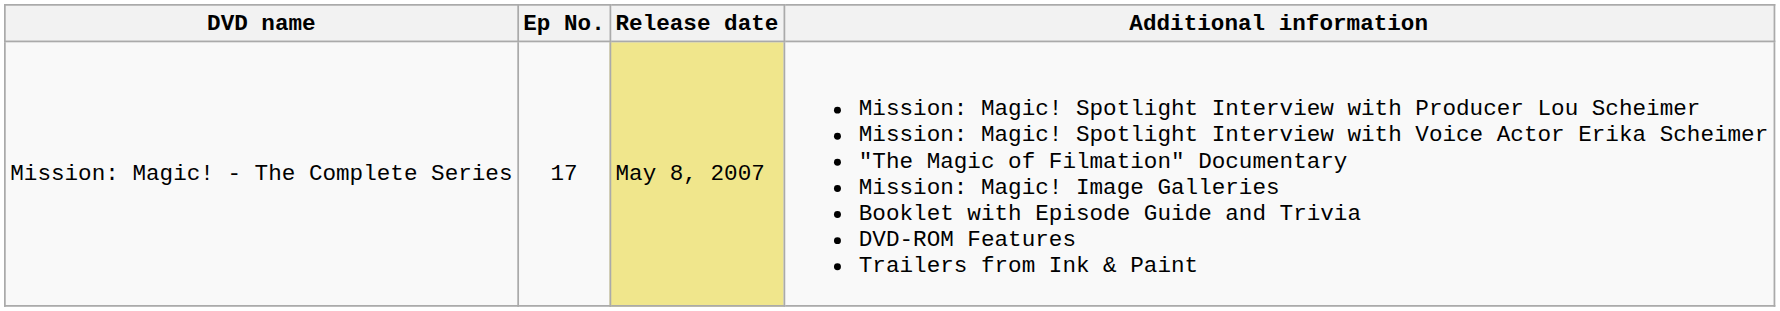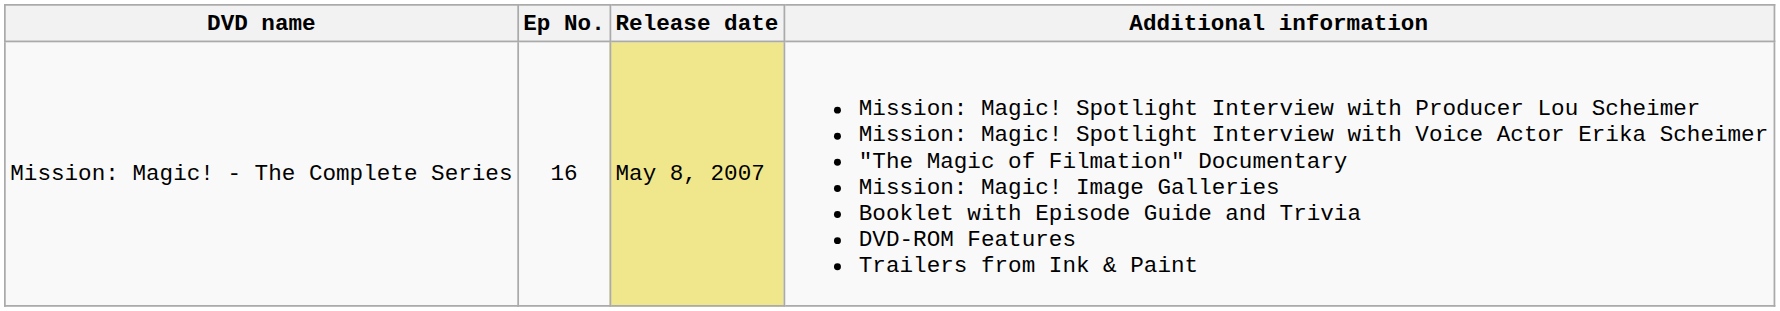 <table class="wikitable">
 <tr>
 <th>DVD name</th>
 <th>Ep No.</th>
 <th>Release date</th>
 <th>Additional information</th>
 </tr>
 <tr>
 <td>Mission: Magic! -  The Complete Series</td>
-<td align="center">17</td>
+<td align="center">16</td>
 <td style="background: khaki;">May 8, 2007</td>
 <td><br><ul><li>Mission: Magic! Spotlight Interview with Producer Lou Scheimer</li><li>Mission: Magic! Spotlight Interview with Voice Actor Erika Scheimer</li><li>"The Magic of Filmation" Documentary</li><li>Mission: Magic! Image Galleries</li><li>Booklet with Episode Guide and Trivia</li><li>DVD-ROM Features</li><li>Trailers from Ink & Paint</li></ul></td>
 </tr>
 </table>
